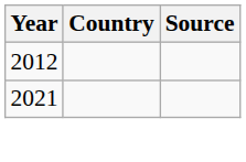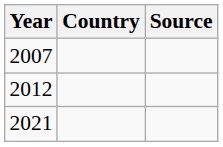 <table class="wikitable">
 <tr>
 <th>Year</th>
 <th>Country</th>
 <th>Source</th>
+</tr>
+<tr>
+<td>2007</td>
+<td></td>
+<td></td>
 </tr>
 <tr>
 <td>2012</td>
 <td></td>
 <td></td>
 </tr>
 <tr>
 <td>2021</td>
 <td></td>
 <td></td>
 </tr>
 </table>
